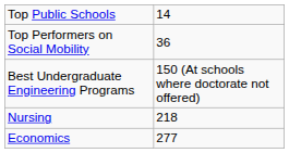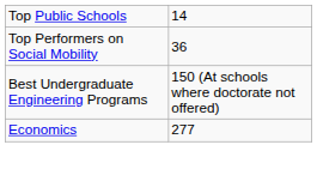 <table class="wikitable floatright" style="width: 22em;">
 <tr>
 <td>Top <a href='#'>Public Schools</a></td>
 <td>14</td>
 </tr>
 <tr>
 <td>Top Performers on <a href='#'>Social Mobility</a></td>
 <td>36</td>
 </tr>
 <tr>
 <td>Best Undergraduate <a href='#'>Engineering</a> Programs</td>
 <td>150 (At schools where doctorate not offered)</td>
 </tr>
 <tr>
-<td><a href='#'>Nursing</a></td>
-<td>218</td>
-</tr>
-<tr>
 <td><a href='#'>Economics</a></td>
 <td>277</td>
 </tr>
 </table>
